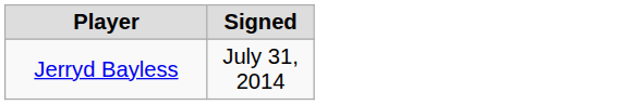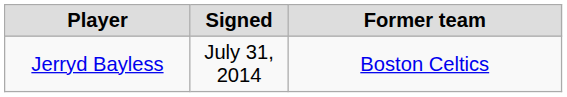 <table class="wikitable" style="text-align: center">
 <tr style="text-align:center; background:#ddd;">
 <td style="width:140px"><strong>Player</strong></td>
 <td style="width:70px"><strong>Signed</strong></td>
+<td style="width:210px"><strong>Former team</strong></td>
 </tr>
 <tr>
 <td><a href='#'>Jerryd Bayless</a></td>
 <td>July 31, 2014</td>
+<td><a href='#'>Boston Celtics</a></td>
 </tr>
 </table>
